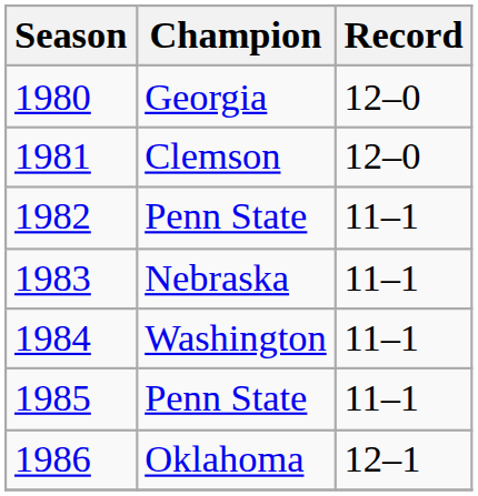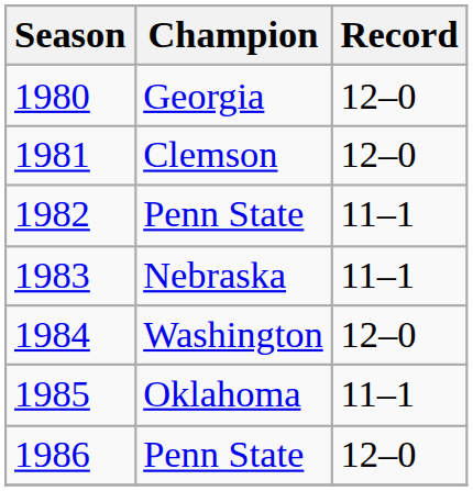 <table class="wikitable">
 <tr>
 <th>Season</th>
 <th>Champion</th>
 <th>Record</th>
 </tr>
 <tr>
 <td><a href='#'>1980</a></td>
 <td><a href='#'>Georgia</a></td>
 <td>12–0</td>
 </tr>
 <tr>
 <td><a href='#'>1981</a></td>
 <td><a href='#'>Clemson</a></td>
 <td>12–0</td>
 </tr>
 <tr>
 <td><a href='#'>1982</a></td>
 <td><a href='#'>Penn State</a></td>
 <td>11–1</td>
 </tr>
 <tr>
 <td><a href='#'>1983</a></td>
 <td><a href='#'>Nebraska</a></td>
 <td>11–1</td>
 </tr>
 <tr>
 <td><a href='#'>1984</a></td>
 <td><a href='#'>Washington</a></td>
-<td>11–1</td>
+<td>12–0</td>
 </tr>
 <tr>
 <td><a href='#'>1985</a></td>
-<td><a href='#'>Penn State</a></td>
+<td><a href='#'>Oklahoma</a></td>
 <td>11–1</td>
 </tr>
 <tr>
 <td><a href='#'>1986</a></td>
-<td><a href='#'>Oklahoma</a></td>
-<td>12–1</td>
+<td><a href='#'>Penn State</a></td>
+<td>12–0</td>
 </tr>
 <tr>
 </tr>
 </table>
